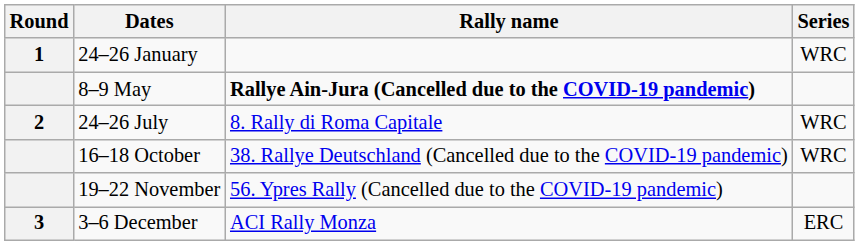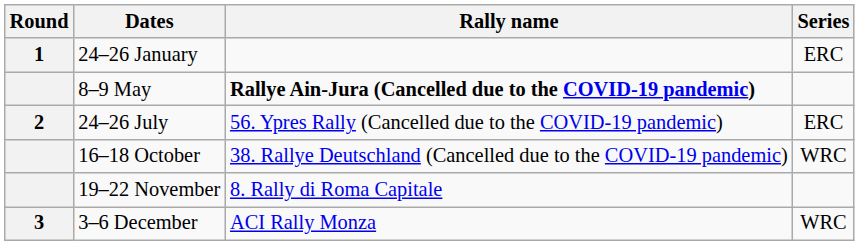 <table class="wikitable" style="font-size: 85%">
 <tr>
 <th>Round</th>
 <th>Dates</th>
 <th>Rally name</th>
 <th>Series</th>
 </tr>
 <tr>
 <th>1</th>
 <td>24–26 January</td>
 <td style="border-right:0px"> </td>
-<td align="center">WRC</td>
+<td align="center">ERC</td>
 </tr>
 <tr>
 <th></th>
 <td>8–9 May</td>
 <td><strong> Rallye Ain-Jura (Cancelled due to the <a href='#'>COVID-19 pandemic</a>)</strong></td>
 <td align="center"></td>
 </tr>
 <tr>
 <th>2</th>
 <td>24–26 July</td>
-<td> <a href='#'>8. Rally di Roma Capitale</a></td>
-<td align="center">WRC</td>
+<td> <a href='#'>56. Ypres Rally</a> (Cancelled due to the <a href='#'>COVID-19 pandemic</a>)</td>
+<td align="center">ERC</td>
 </tr>
 <tr>
 <th></th>
 <td>16–18 October</td>
 <td> <a href='#'>38. Rallye Deutschland</a> (Cancelled due to the <a href='#'>COVID-19 pandemic</a>)</td>
 <td align="center">WRC</td>
 </tr>
 <tr>
 <th></th>
 <td>19–22 November</td>
-<td> <a href='#'>56. Ypres Rally</a> (Cancelled due to the <a href='#'>COVID-19 pandemic</a>)</td>
+<td> <a href='#'>8. Rally di Roma Capitale</a></td>
 <td align="center"></td>
 </tr>
 <tr>
 <th>3</th>
 <td>3–6 December</td>
 <td> <a href='#'>ACI Rally Monza</a></td>
-<td align="center">ERC</td>
+<td align="center">WRC</td>
 </tr>
 </table>
